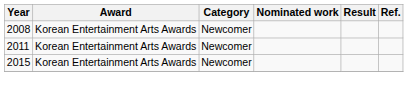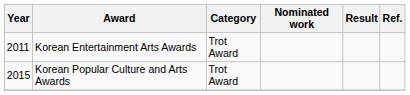 <table class="wikitable">
 <tr>
 <th>Year</th>
 <th>Award</th>
 <th>Category</th>
 <th>Nominated work</th>
 <th>Result</th>
 <th>Ref.</th>
 </tr>
 <tr>
-<td>2008</td>
-<td>Korean Entertainment Arts Awards</td>
-<td>Newcomer</td>
-<td></td>
-<td></td>
-<td></td>
-</tr>
-<tr>
 <td>2011</td>
 <td>Korean Entertainment Arts Awards</td>
-<td>Newcomer</td>
+<td>Trot Award</td>
 <td></td>
 <td></td>
 <td></td>
 </tr>
 <tr>
 <td>2015</td>
-<td>Korean Entertainment Arts Awards</td>
-<td>Newcomer</td>
+<td>Korean Popular Culture and Arts Awards</td>
+<td>Trot Award</td>
 <td></td>
 <td></td>
 <td></td>
 </tr>
 <tr>
 </tr>
 </table>
